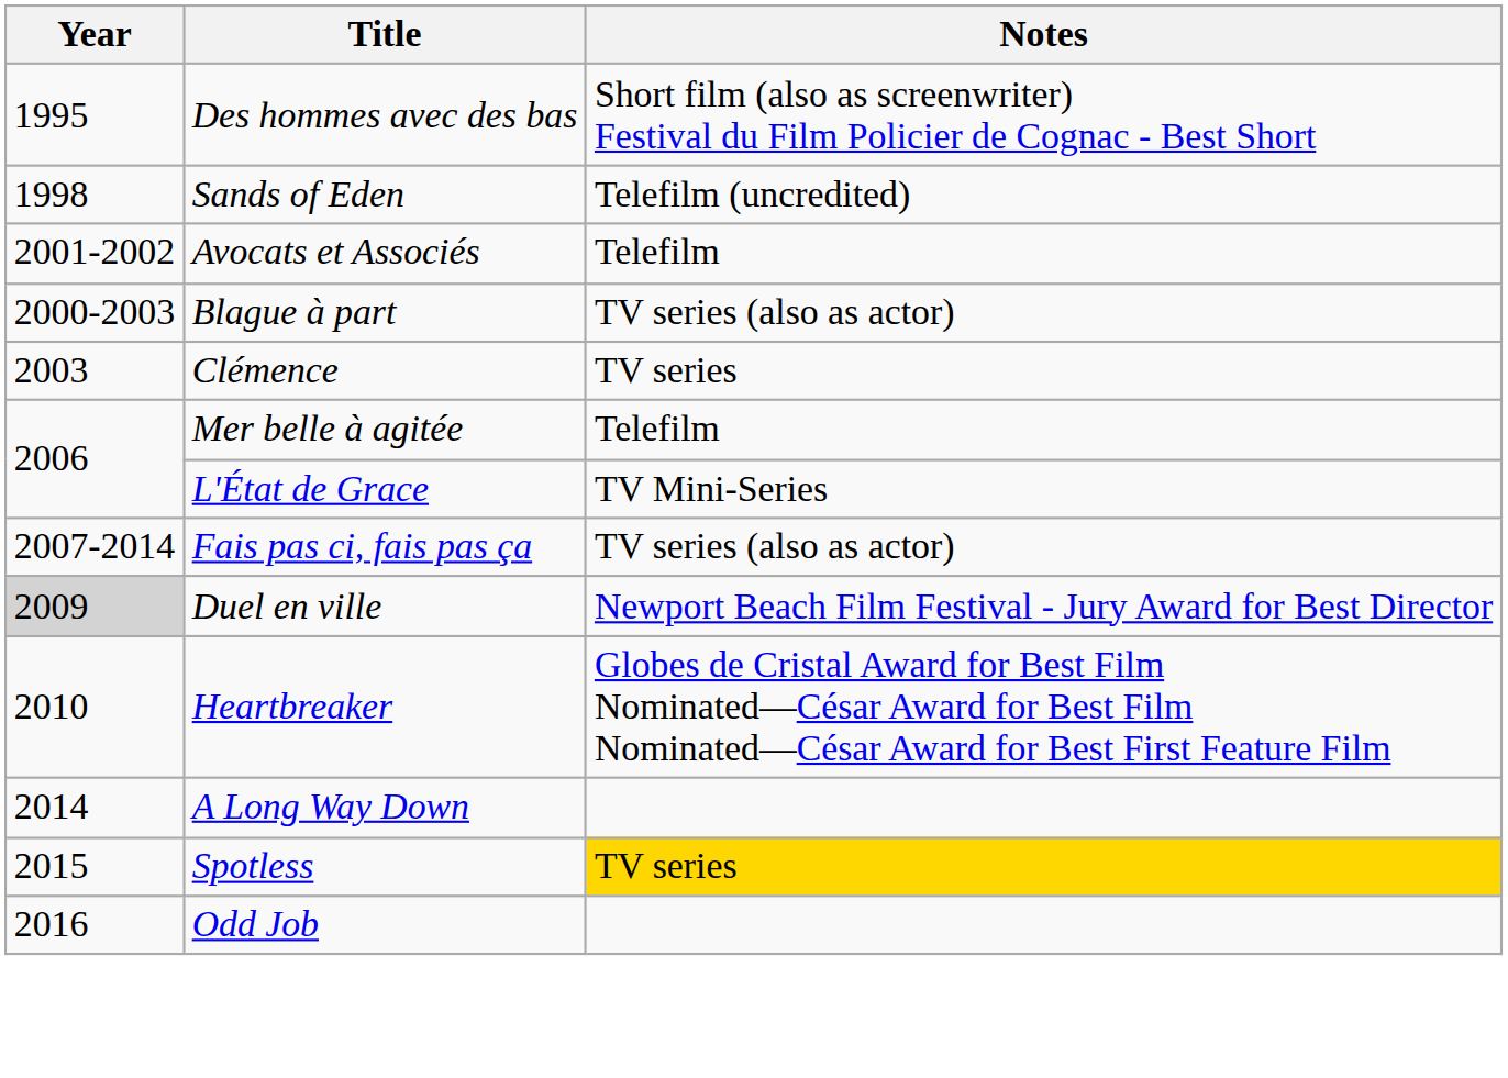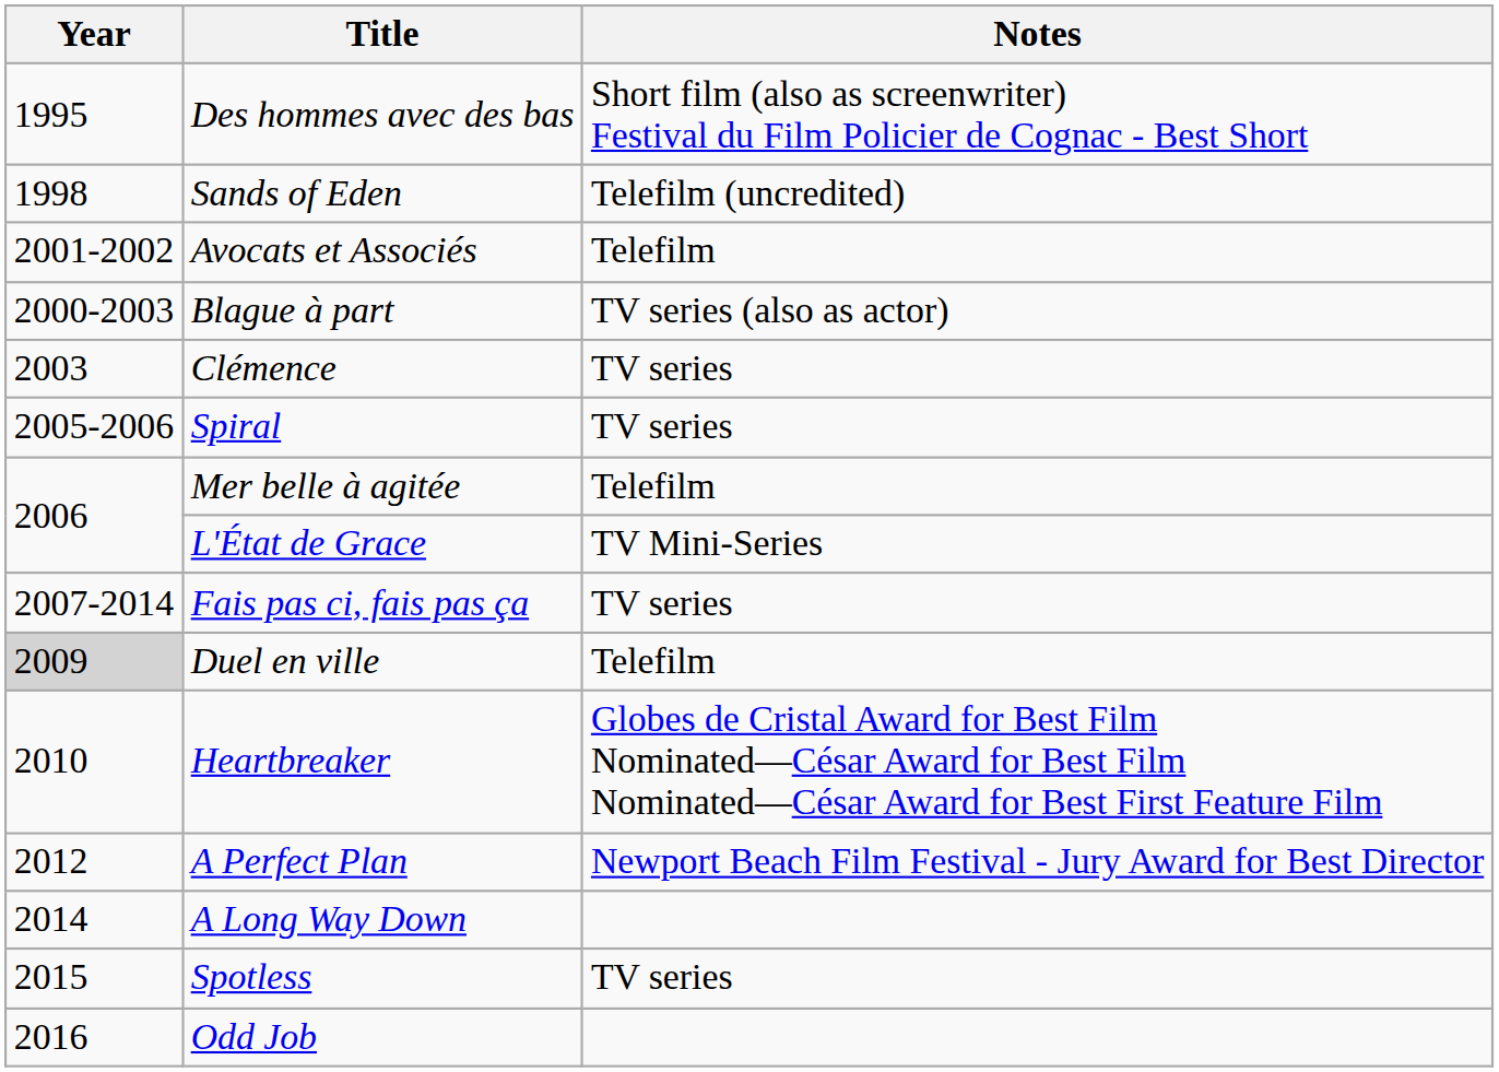 <table class="wikitable sortable">
 <tr>
 <th>Year</th>
 <th>Title</th>
 <th class="unsortable">Notes</th>
 </tr>
 <tr>
 <td>1995</td>
 <td><em>Des hommes avec des bas</em></td>
 <td>Short film (also as screenwriter)<br><a href='#'>Festival du Film Policier de Cognac - Best Short</a></td>
 </tr>
 <tr>
 <td>1998</td>
 <td><em>Sands of Eden</em></td>
 <td>Telefilm (uncredited)</td>
 </tr>
 <tr>
 <td>2001-2002</td>
 <td><em>Avocats et Associés</em></td>
 <td>Telefilm</td>
 </tr>
 <tr>
 <td>2000-2003</td>
 <td><em>Blague à part</em></td>
 <td>TV series (also as actor)</td>
 </tr>
 <tr>
 <td>2003</td>
 <td><em>Clémence</em></td>
 <td>TV series</td>
 </tr>
 <tr>
+<td>2005-2006</td>
+<td><em><a href='#'>Spiral</a></em></td>
+<td>TV series</td>
+</tr>
+<tr>
 <td rowspan=2>2006</td>
 <td><em>Mer belle à agitée</em></td>
 <td>Telefilm</td>
 </tr>
 <tr>
 <td><em><a href='#'>L'État de Grace</a></em></td>
 <td>TV Mini-Series</td>
 </tr>
 <tr>
 <td>2007-2014</td>
 <td><em><a href='#'>Fais pas ci, fais pas ça</a></em></td>
-<td>TV series (also as actor)</td>
+<td>TV series</td>
 </tr>
 <tr>
 <td style="background: lightgrey;">2009</td>
 <td><em>Duel en ville</em></td>
-<td><a href='#'>Newport Beach Film Festival - Jury Award for Best Director</a></td>
+<td>Telefilm</td>
 </tr>
 <tr>
 <td>2010</td>
 <td><em><a href='#'>Heartbreaker</a></em></td>
 <td><a href='#'>Globes de Cristal Award for Best Film</a><br>Nominated—<a href='#'>César Award for Best Film</a><br>Nominated—<a href='#'>César Award for Best First Feature Film</a></td>
+</tr>
+<tr>
+<td>2012</td>
+<td><em><a href='#'>A Perfect Plan</a></em></td>
+<td><a href='#'>Newport Beach Film Festival - Jury Award for Best Director</a></td>
 </tr>
 <tr>
 <td>2014</td>
 <td><em><a href='#'>A Long Way Down</a></em></td>
 <td></td>
 </tr>
 <tr>
 <td>2015</td>
 <td><em><a href='#'>Spotless</a></em></td>
-<td style="background: gold;">TV series</td>
+<td>TV series</td>
 </tr>
 <tr>
 <td>2016</td>
 <td><em><a href='#'>Odd Job</a></em></td>
 <td></td>
 </tr>
 </table>
